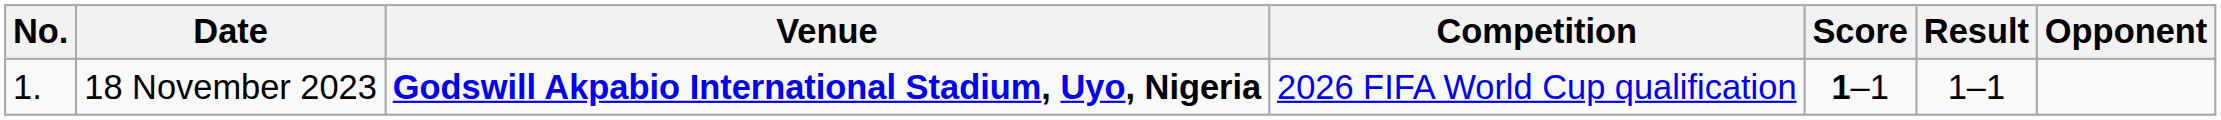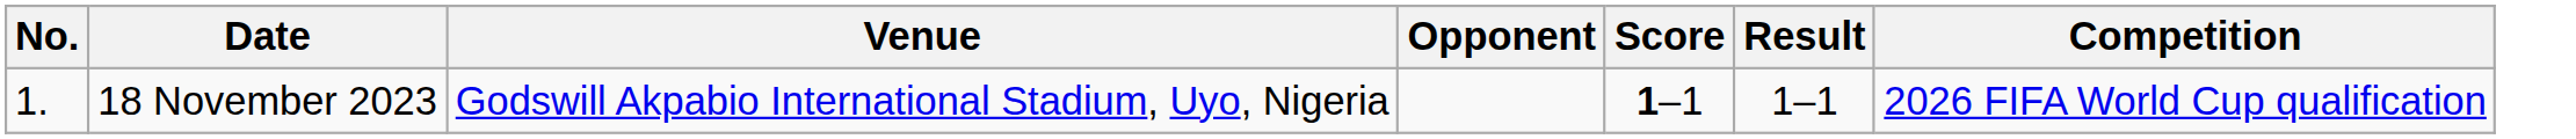 <table class="wikitable">
 <tr>
 <th>No.</th>
 <th>Date</th>
 <th>Venue</th>
-<th>Competition</th>
+<th>Opponent</th>
 <th>Score</th>
 <th>Result</th>
-<th>Opponent</th>
+<th>Competition</th>
 </tr>
 <tr>
 <td>1.</td>
 <td>18 November 2023</td>
-<td><strong><a href='#'>Godswill Akpabio International Stadium</a>, <a href='#'>Uyo</a>, Nigeria</strong></td>
-<td><a href='#'>2026 FIFA World Cup qualification</a></td>
+<td><a href='#'>Godswill Akpabio International Stadium</a>, <a href='#'>Uyo</a>, Nigeria</td>
+<td></td>
 <td align=center><strong>1</strong>–1</td>
 <td align=center>1–1</td>
-<td></td>
+<td><a href='#'>2026 FIFA World Cup qualification</a></td>
 </tr>
 </table>
